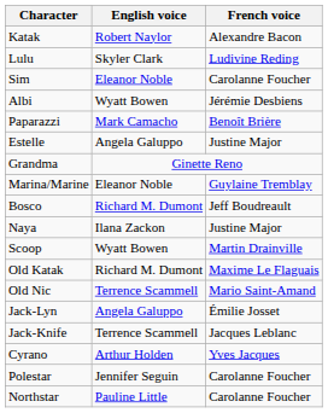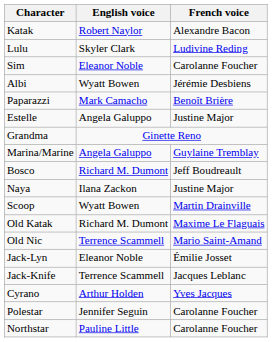 <table class="wikitable plainrowheaders sortable">
 <tr>
 <th>Character</th>
 <th>English voice</th>
 <th>French voice</th>
 </tr>
 <tr>
 <td>Katak</td>
 <td><a href='#'>Robert Naylor</a></td>
 <td>Alexandre Bacon</td>
 </tr>
 <tr>
 <td>Lulu</td>
 <td>Skyler Clark</td>
 <td><a href='#'>Ludivine Reding</a></td>
 </tr>
 <tr>
 <td>Sim</td>
 <td><a href='#'>Eleanor Noble</a></td>
 <td>Carolanne Foucher</td>
 </tr>
 <tr>
 <td>Albi</td>
 <td>Wyatt Bowen</td>
 <td>Jérémie Desbiens</td>
 </tr>
 <tr>
 <td>Paparazzi</td>
 <td><a href='#'>Mark Camacho</a></td>
 <td><a href='#'>Benoît Brière</a></td>
 </tr>
 <tr>
 <td>Estelle</td>
 <td>Angela Galuppo</td>
 <td>Justine Major</td>
 </tr>
 <tr>
 <td>Grandma</td>
 <td colspan=2 align=center><a href='#'>Ginette Reno</a></td>
 </tr>
 <tr>
 <td>Marina/Marine</td>
-<td>Eleanor Noble</td>
+<td><a href='#'>Angela Galuppo</a></td>
 <td><a href='#'>Guylaine Tremblay</a></td>
 </tr>
 <tr>
 <td>Bosco</td>
 <td><a href='#'>Richard M. Dumont</a></td>
 <td>Jeff Boudreault</td>
 </tr>
 <tr>
 <td>Naya</td>
 <td>Ilana Zackon</td>
 <td>Justine Major</td>
 </tr>
 <tr>
 <td>Scoop</td>
 <td>Wyatt Bowen</td>
 <td><a href='#'>Martin Drainville</a></td>
 </tr>
 <tr>
 <td>Old Katak</td>
 <td>Richard M. Dumont</td>
 <td><a href='#'>Maxime Le Flaguais</a></td>
 </tr>
 <tr>
 <td>Old Nic</td>
 <td><a href='#'>Terrence Scammell</a></td>
 <td><a href='#'>Mario Saint-Amand</a></td>
 </tr>
 <tr>
 <td>Jack-Lyn</td>
-<td><a href='#'>Angela Galuppo</a></td>
+<td>Eleanor Noble</td>
 <td>Émilie Josset</td>
 </tr>
 <tr>
 <td>Jack-Knife</td>
 <td>Terrence Scammell</td>
 <td>Jacques Leblanc</td>
 </tr>
 <tr>
 <td>Cyrano</td>
 <td><a href='#'>Arthur Holden</a></td>
 <td><a href='#'>Yves Jacques</a></td>
 </tr>
 <tr>
 <td>Polestar</td>
 <td>Jennifer Seguin</td>
 <td>Carolanne Foucher</td>
 </tr>
 <tr>
 <td>Northstar</td>
 <td><a href='#'>Pauline Little</a></td>
 <td>Carolanne Foucher</td>
 </tr>
 </table>
